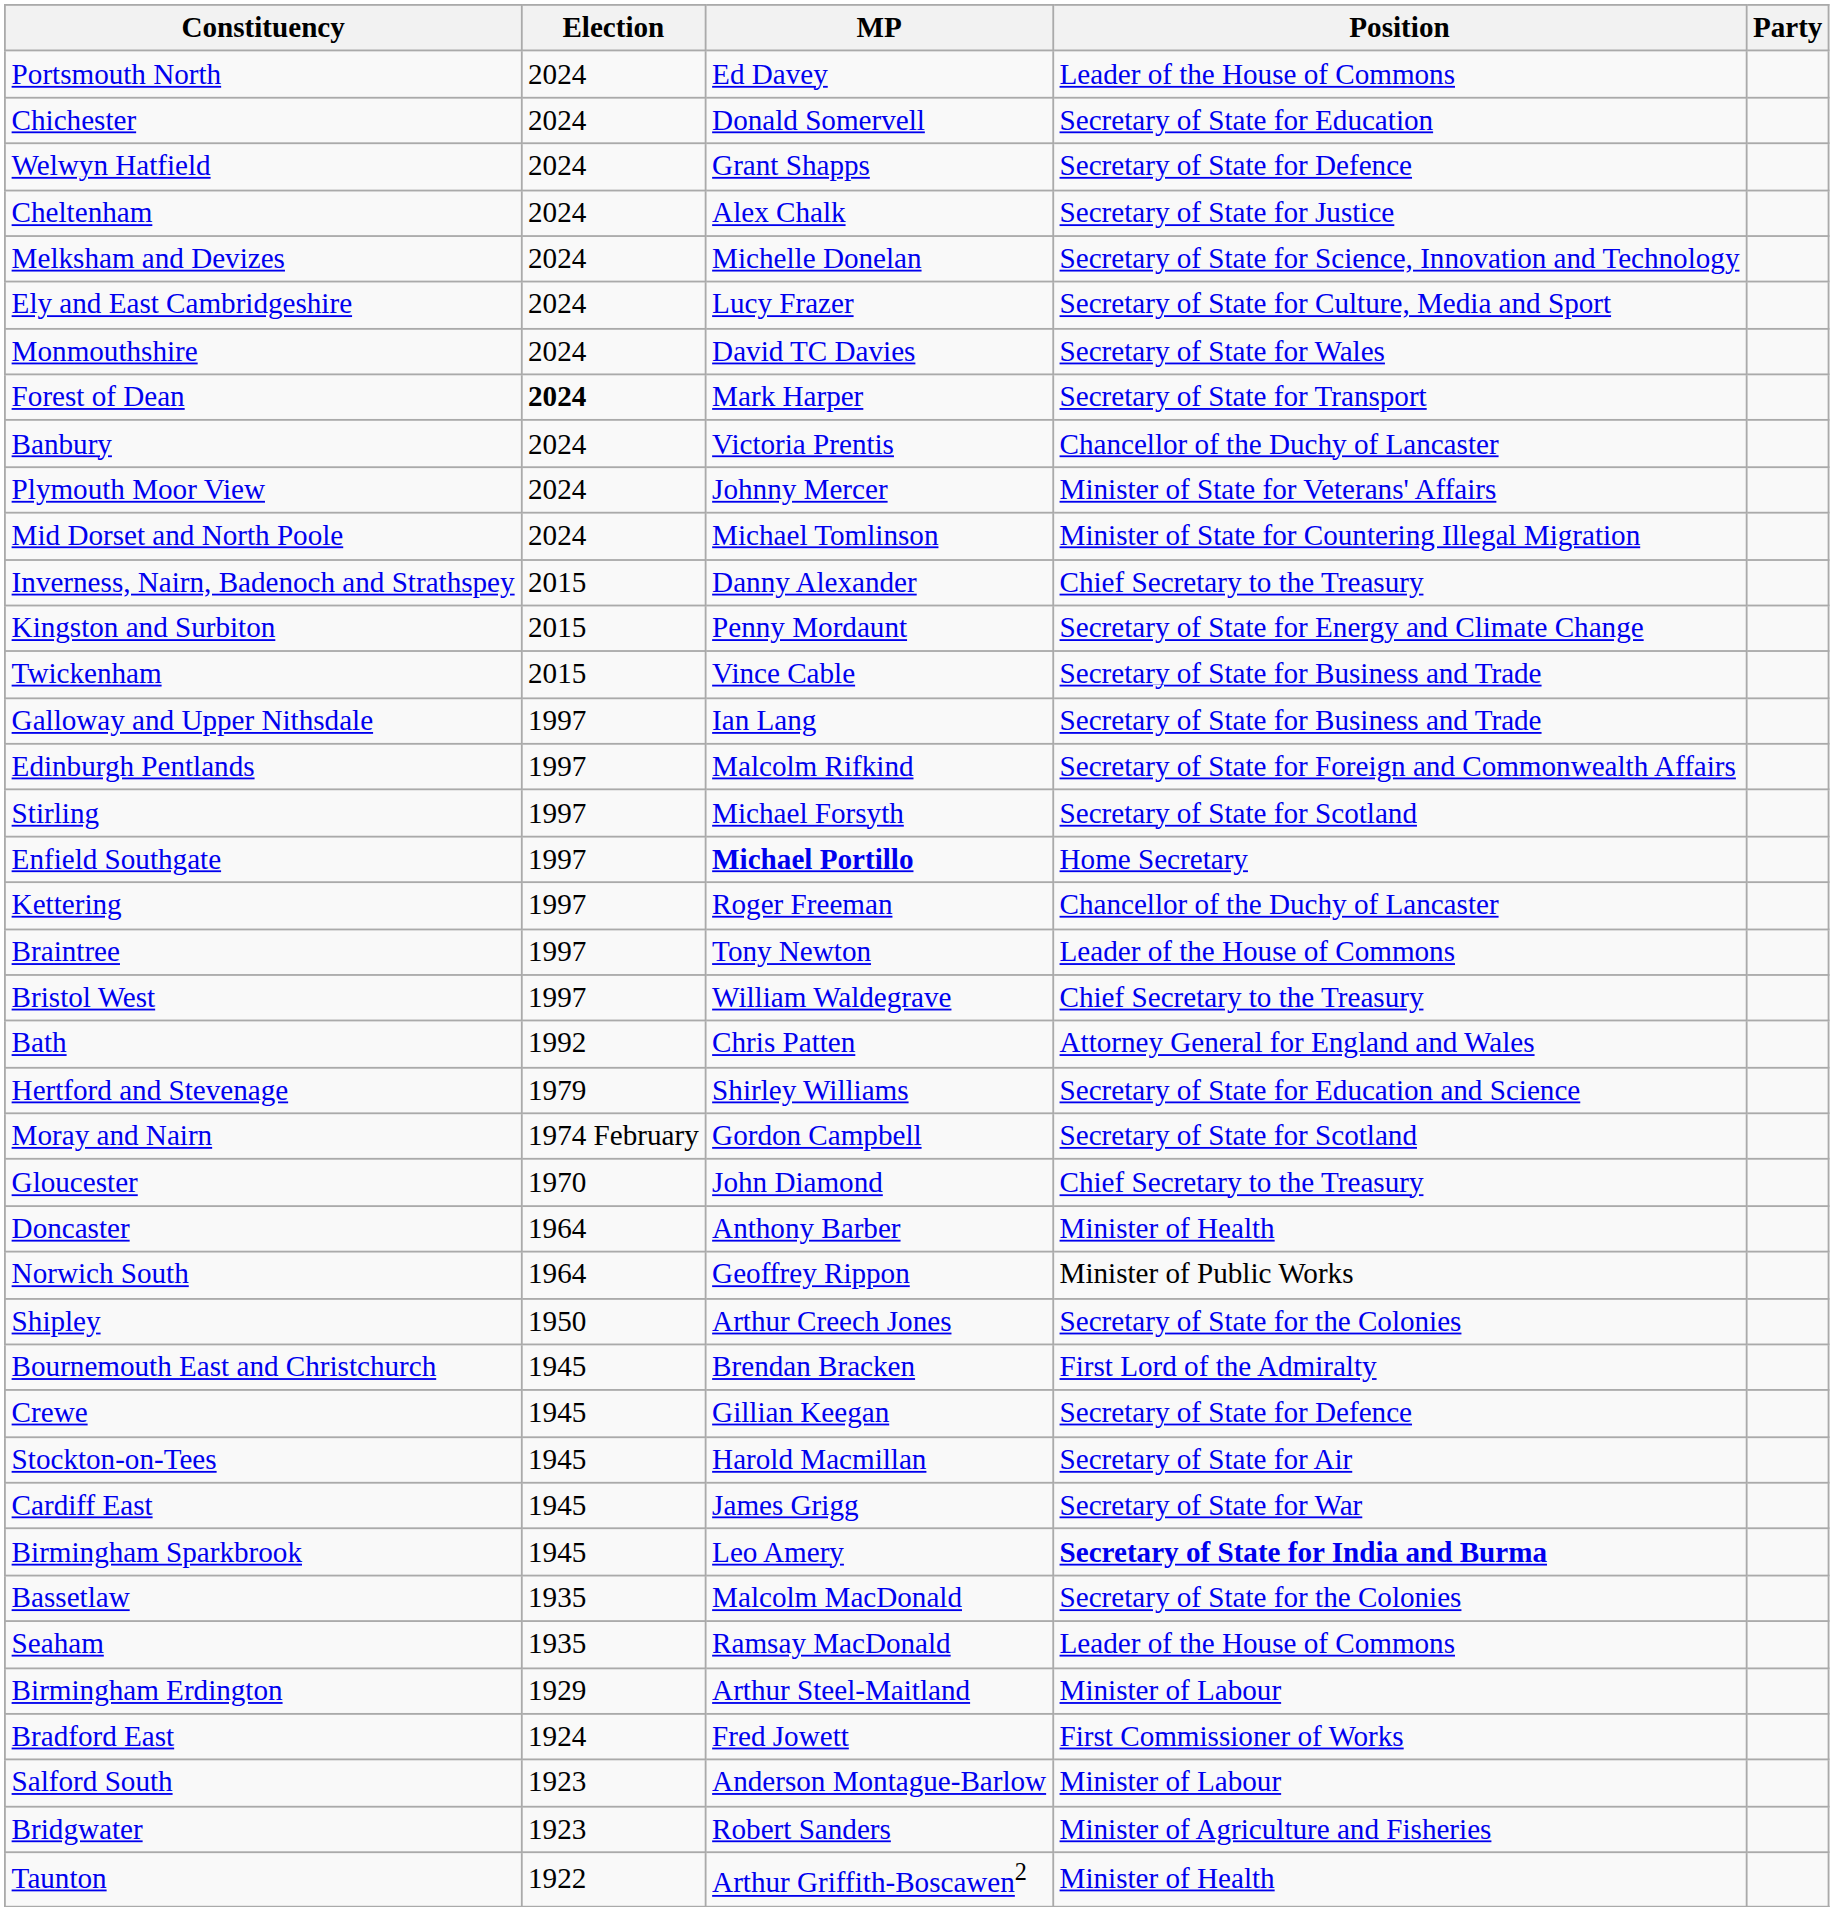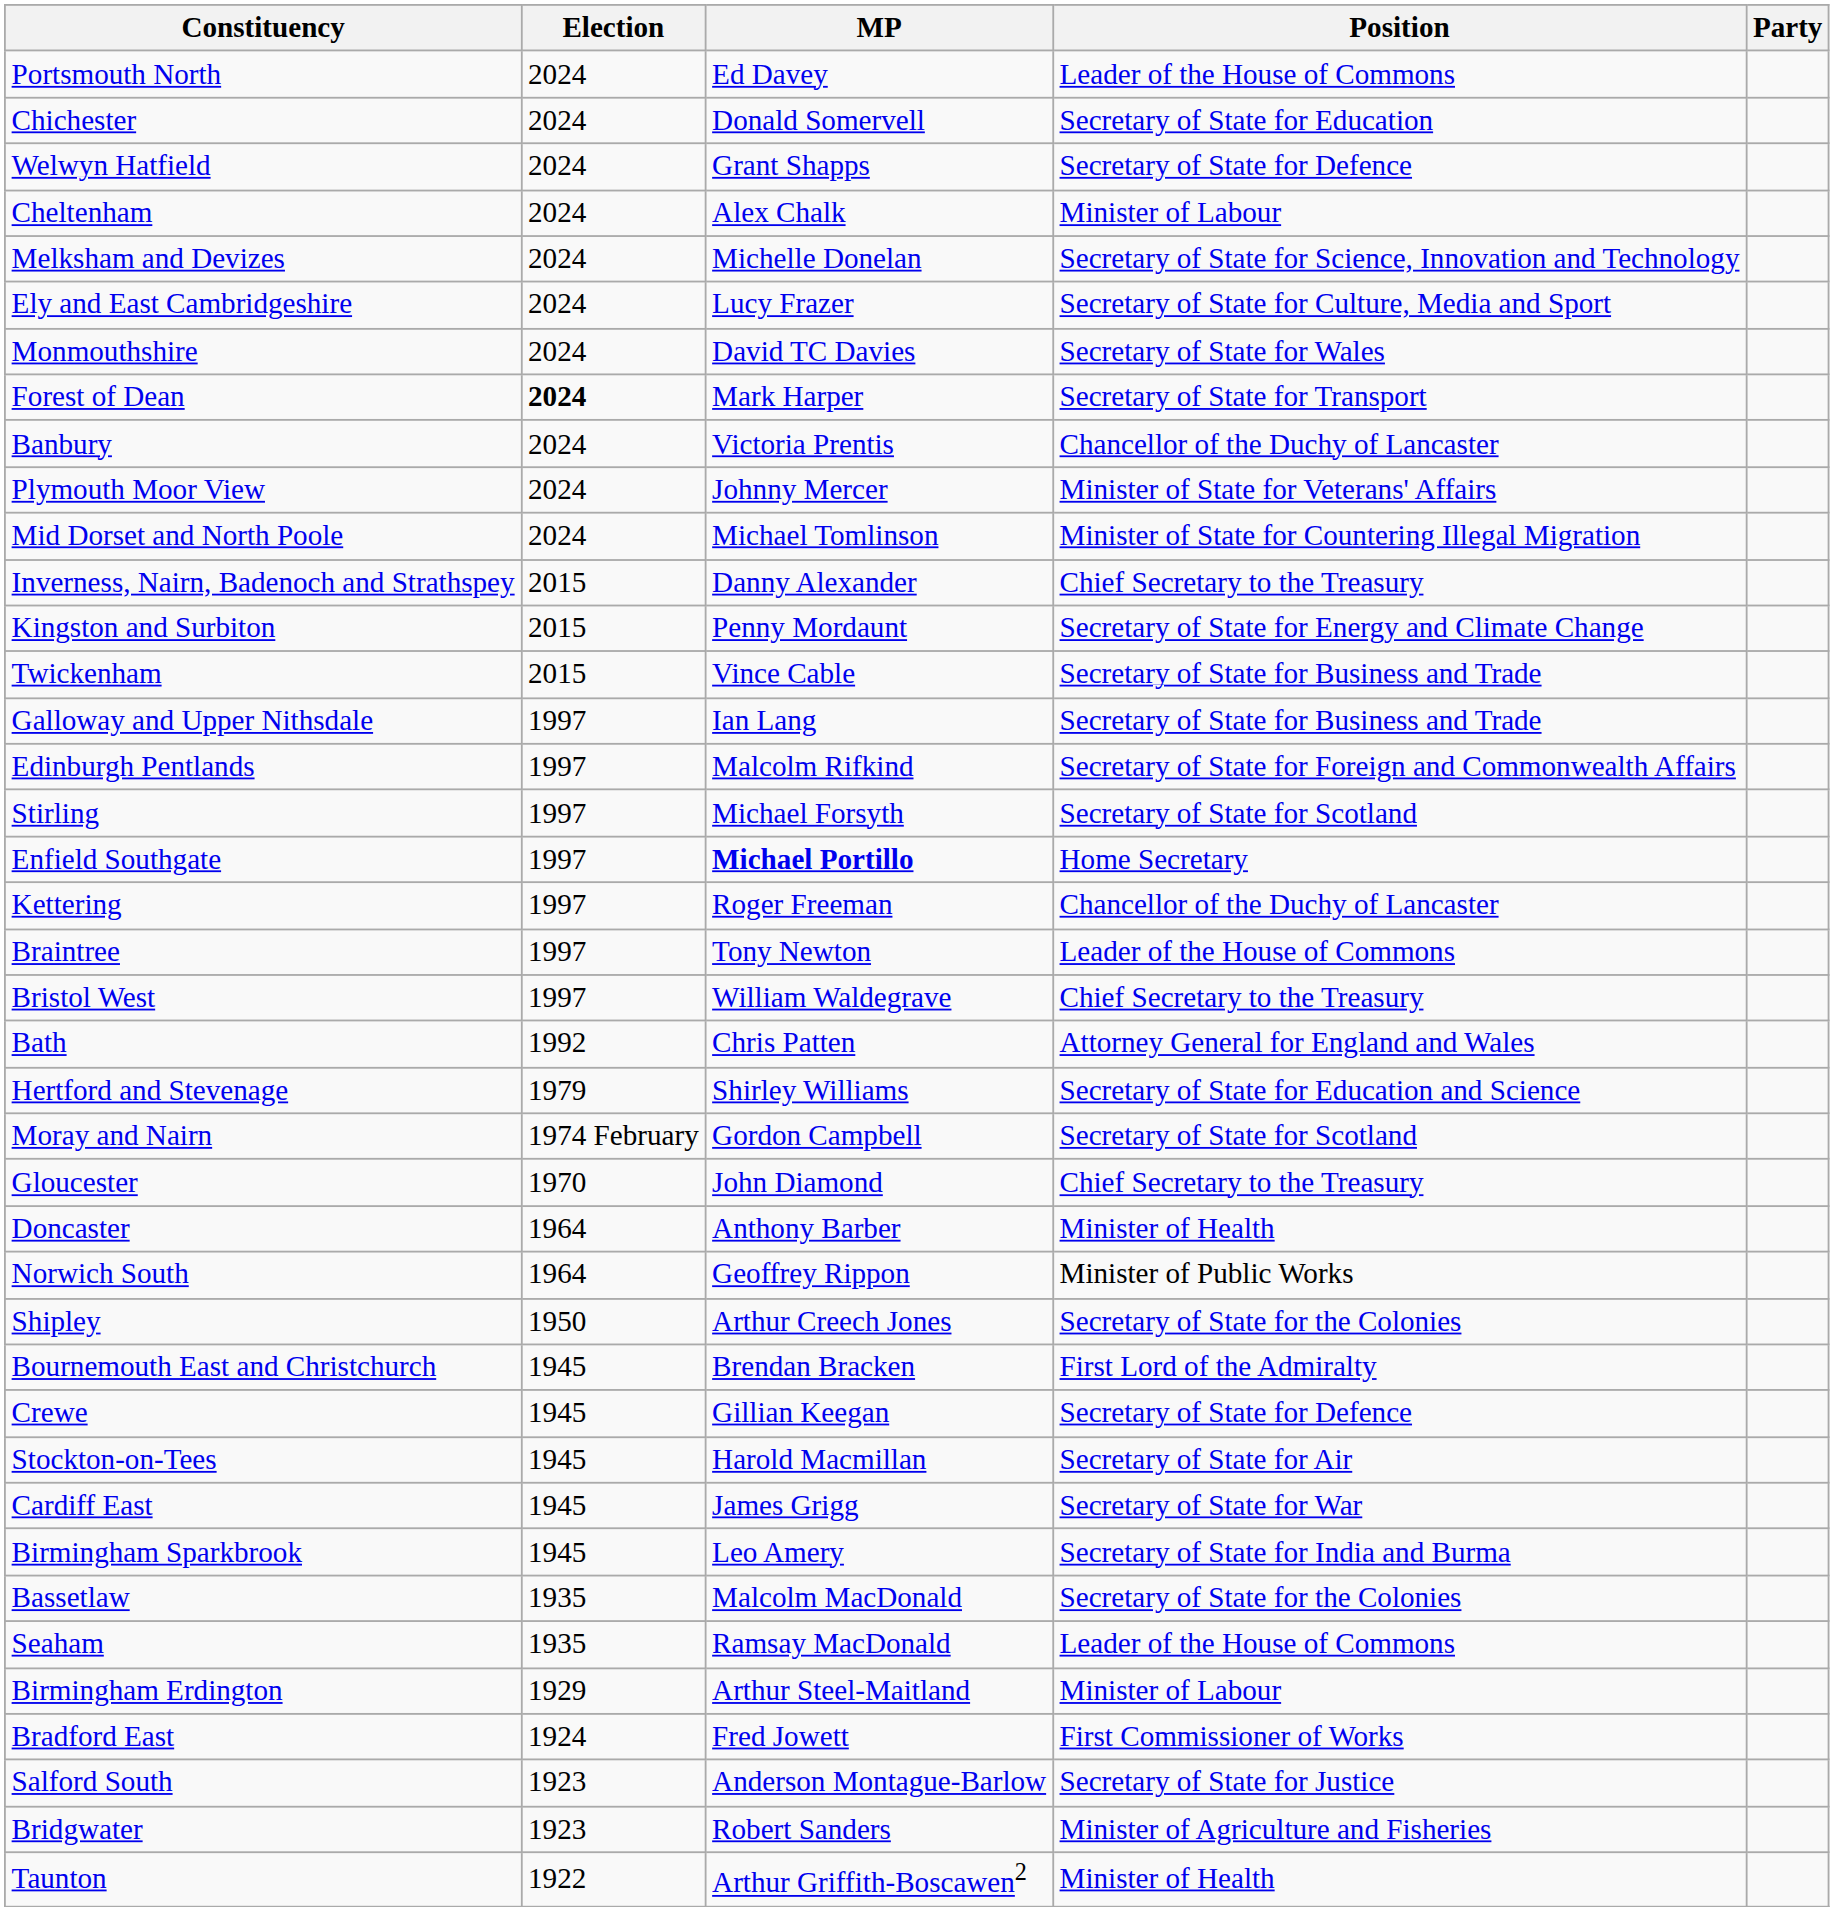 <table class="wikitable sortable">
 <tr>
 <th>Constituency</th>
 <th>Election</th>
 <th>MP</th>
 <th>Position</th>
 <th colspan=2>Party</th>
 </tr>
 <tr>
 <td><a href='#'>Portsmouth North</a></td>
 <td>2024</td>
 <td><a href='#'>Ed Davey</a></td>
 <td><a href='#'>Leader of the House of Commons</a></td>
 <td></td>
 </tr>
 <tr>
 <td><a href='#'>Chichester</a></td>
 <td>2024</td>
 <td><a href='#'>Donald Somervell</a></td>
 <td><a href='#'>Secretary of State for Education</a></td>
 <td></td>
 </tr>
 <tr>
 <td><a href='#'>Welwyn Hatfield</a></td>
 <td>2024</td>
 <td><a href='#'>Grant Shapps</a></td>
 <td><a href='#'>Secretary of State for Defence</a></td>
 <td></td>
 </tr>
 <tr>
 <td><a href='#'>Cheltenham</a></td>
 <td>2024</td>
 <td><a href='#'>Alex Chalk</a></td>
-<td><a href='#'>Secretary of State for Justice</a></td>
+<td><a href='#'>Minister of Labour</a></td>
 <td></td>
 </tr>
 <tr>
 <td><a href='#'>Melksham and Devizes</a></td>
 <td>2024</td>
 <td><a href='#'>Michelle Donelan</a></td>
 <td><a href='#'>Secretary of State for Science, Innovation and Technology</a></td>
 <td></td>
 </tr>
 <tr>
 <td><a href='#'>Ely and East Cambridgeshire</a></td>
 <td>2024</td>
 <td><a href='#'>Lucy Frazer</a></td>
 <td><a href='#'>Secretary of State for Culture, Media and Sport</a></td>
 <td></td>
 </tr>
 <tr>
 <td><a href='#'>Monmouthshire</a></td>
 <td>2024</td>
 <td><a href='#'>David TC Davies</a></td>
 <td><a href='#'>Secretary of State for Wales</a></td>
 <td></td>
 </tr>
 <tr>
 <td><a href='#'>Forest of Dean</a></td>
 <td><strong>2024</strong></td>
 <td><a href='#'>Mark Harper</a></td>
 <td><a href='#'>Secretary of State for Transport</a></td>
 <td></td>
 </tr>
 <tr>
 <td><a href='#'>Banbury</a></td>
 <td>2024</td>
 <td><a href='#'>Victoria Prentis</a></td>
 <td><a href='#'>Chancellor of the Duchy of Lancaster</a></td>
 <td></td>
 </tr>
 <tr>
 <td><a href='#'>Plymouth Moor View</a></td>
 <td>2024</td>
 <td><a href='#'>Johnny Mercer</a></td>
 <td><a href='#'>Minister of State for Veterans' Affairs</a></td>
 <td></td>
 </tr>
 <tr>
 <td><a href='#'>Mid Dorset and North Poole</a></td>
 <td>2024</td>
 <td><a href='#'>Michael Tomlinson</a></td>
 <td><a href='#'>Minister of State for Countering Illegal Migration</a></td>
 <td></td>
 </tr>
 <tr>
 <td><a href='#'>Inverness, Nairn, Badenoch and Strathspey</a></td>
 <td>2015</td>
 <td><a href='#'>Danny Alexander</a></td>
 <td><a href='#'>Chief Secretary to the Treasury</a></td>
 <td></td>
 </tr>
 <tr>
 <td><a href='#'>Kingston and Surbiton</a></td>
 <td>2015</td>
 <td><a href='#'>Penny Mordaunt</a></td>
 <td><a href='#'>Secretary of State for Energy and Climate Change</a></td>
 <td></td>
 </tr>
 <tr>
 <td><a href='#'>Twickenham</a></td>
 <td>2015</td>
 <td><a href='#'>Vince Cable</a></td>
 <td><a href='#'>Secretary of State for Business and Trade</a></td>
 <td></td>
 </tr>
 <tr>
 <td><a href='#'>Galloway and Upper Nithsdale</a></td>
 <td>1997</td>
 <td><a href='#'>Ian Lang</a></td>
 <td><a href='#'>Secretary of State for Business and Trade</a></td>
 <td></td>
 </tr>
 <tr>
 <td><a href='#'>Edinburgh Pentlands</a></td>
 <td>1997</td>
 <td><a href='#'>Malcolm Rifkind</a></td>
 <td><a href='#'>Secretary of State for Foreign and Commonwealth Affairs</a></td>
 <td></td>
 </tr>
 <tr>
 <td><a href='#'>Stirling</a></td>
 <td>1997</td>
 <td><a href='#'>Michael Forsyth</a></td>
 <td><a href='#'>Secretary of State for Scotland</a></td>
 <td></td>
 </tr>
 <tr>
 <td><a href='#'>Enfield Southgate</a></td>
 <td>1997</td>
 <td><strong><a href='#'>Michael Portillo</a></strong></td>
 <td><a href='#'>Home Secretary</a></td>
 <td></td>
 </tr>
 <tr>
 <td><a href='#'>Kettering</a></td>
 <td>1997</td>
 <td><a href='#'>Roger Freeman</a></td>
 <td><a href='#'>Chancellor of the Duchy of Lancaster</a></td>
 <td></td>
 </tr>
 <tr>
 <td><a href='#'>Braintree</a></td>
 <td>1997</td>
 <td><a href='#'>Tony Newton</a></td>
 <td><a href='#'>Leader of the House of Commons</a></td>
 <td></td>
 </tr>
 <tr>
 <td><a href='#'>Bristol West</a></td>
 <td>1997</td>
 <td><a href='#'>William Waldegrave</a></td>
 <td><a href='#'>Chief Secretary to the Treasury</a></td>
 <td></td>
 </tr>
 <tr>
 <td><a href='#'>Bath</a></td>
 <td>1992</td>
 <td><a href='#'>Chris Patten</a></td>
 <td><a href='#'>Attorney General for England and Wales</a></td>
 <td></td>
 </tr>
 <tr>
 <td><a href='#'>Hertford and Stevenage</a></td>
 <td>1979</td>
 <td><a href='#'>Shirley Williams</a></td>
 <td><a href='#'>Secretary of State for Education and Science</a></td>
 <td></td>
 </tr>
 <tr>
 <td><a href='#'>Moray and Nairn</a></td>
 <td>1974 February</td>
 <td><a href='#'>Gordon Campbell</a></td>
 <td><a href='#'>Secretary of State for Scotland</a></td>
 <td></td>
 </tr>
 <tr>
 <td><a href='#'>Gloucester</a></td>
 <td>1970</td>
 <td><a href='#'>John Diamond</a></td>
 <td><a href='#'>Chief Secretary to the Treasury</a></td>
 <td></td>
 </tr>
 <tr>
 <td><a href='#'>Doncaster</a></td>
 <td>1964</td>
 <td><a href='#'>Anthony Barber</a></td>
 <td><a href='#'>Minister of Health</a></td>
 <td></td>
 </tr>
 <tr>
 <td><a href='#'>Norwich South</a></td>
 <td>1964</td>
 <td><a href='#'>Geoffrey Rippon</a></td>
 <td>Minister of Public Works</td>
 <td></td>
 </tr>
 <tr>
 <td><a href='#'>Shipley</a></td>
 <td>1950</td>
 <td><a href='#'>Arthur Creech Jones</a></td>
 <td><a href='#'>Secretary of State for the Colonies</a></td>
 <td></td>
 </tr>
 <tr>
 <td><a href='#'>Bournemouth East and Christchurch</a></td>
 <td>1945</td>
 <td><a href='#'>Brendan Bracken</a></td>
 <td><a href='#'>First Lord of the Admiralty</a></td>
 <td></td>
 </tr>
 <tr>
 <td><a href='#'>Crewe</a></td>
 <td>1945</td>
 <td><a href='#'>Gillian Keegan</a></td>
 <td><a href='#'>Secretary of State for Defence</a></td>
 <td></td>
 </tr>
 <tr>
 <td><a href='#'>Stockton-on-Tees</a></td>
 <td>1945</td>
 <td><a href='#'>Harold Macmillan</a></td>
 <td><a href='#'>Secretary of State for Air</a></td>
 <td></td>
 </tr>
 <tr>
 <td><a href='#'>Cardiff East</a></td>
 <td>1945</td>
 <td><a href='#'>James Grigg</a></td>
 <td><a href='#'>Secretary of State for War</a></td>
 <td></td>
 </tr>
 <tr>
 <td><a href='#'>Birmingham Sparkbrook</a></td>
 <td>1945</td>
 <td><a href='#'>Leo Amery</a></td>
-<td><strong><a href='#'>Secretary of State for India and Burma</a></strong></td>
+<td><a href='#'>Secretary of State for India and Burma</a></td>
 <td></td>
 </tr>
 <tr>
 <td><a href='#'>Bassetlaw</a></td>
 <td>1935</td>
 <td><a href='#'>Malcolm MacDonald</a></td>
 <td><a href='#'>Secretary of State for the Colonies</a></td>
 <td></td>
 </tr>
 <tr>
 <td><a href='#'>Seaham</a></td>
 <td>1935</td>
 <td><a href='#'>Ramsay MacDonald</a></td>
 <td><a href='#'>Leader of the House of Commons</a></td>
 <td></td>
 </tr>
 <tr>
 <td><a href='#'>Birmingham Erdington</a></td>
 <td>1929</td>
 <td><a href='#'>Arthur Steel-Maitland</a></td>
 <td><a href='#'>Minister of Labour</a></td>
 <td></td>
 </tr>
 <tr>
 <td><a href='#'>Bradford East</a></td>
 <td>1924</td>
 <td><a href='#'>Fred Jowett</a></td>
 <td><a href='#'>First Commissioner of Works</a></td>
 <td></td>
 </tr>
 <tr>
 <td><a href='#'>Salford South</a></td>
 <td>1923</td>
 <td><a href='#'>Anderson Montague-Barlow</a></td>
-<td><a href='#'>Minister of Labour</a></td>
+<td><a href='#'>Secretary of State for Justice</a></td>
 <td></td>
 </tr>
 <tr>
 <td><a href='#'>Bridgwater</a></td>
 <td>1923</td>
 <td><a href='#'>Robert Sanders</a></td>
 <td><a href='#'>Minister of Agriculture and Fisheries</a></td>
 <td></td>
 </tr>
 <tr>
 <td><a href='#'>Taunton</a></td>
 <td>1922</td>
 <td><a href='#'>Arthur Griffith-Boscawen</a><sup>2</sup></td>
 <td><a href='#'>Minister of Health</a></td>
 <td></td>
 </tr>
 <tr>
 </tr>
 </table>
